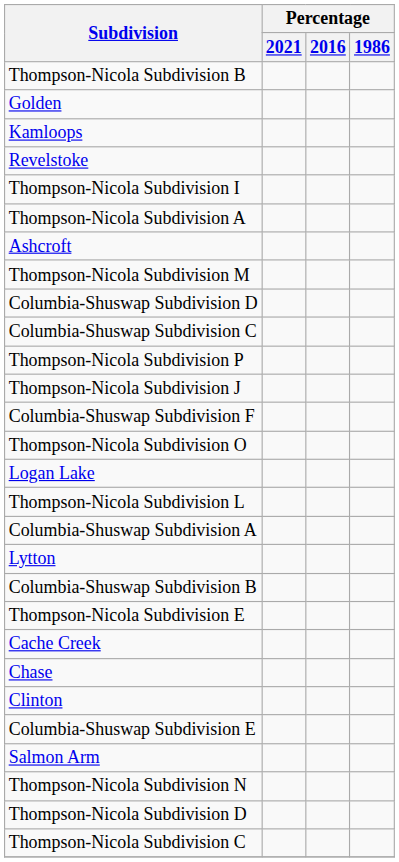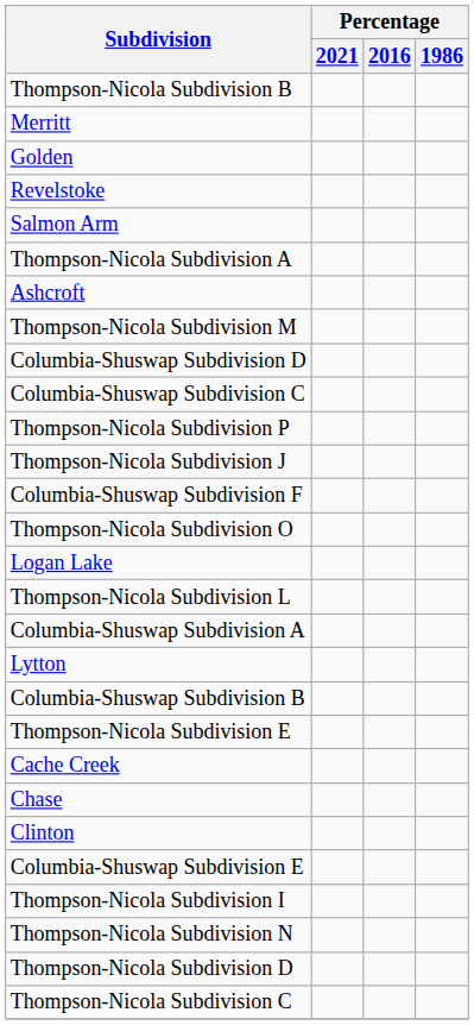 <table class="wikitable sortable">
 <tr>
 <th rowspan="2"><a href='#'>Subdivision</a></th>
 <th colspan="3">Percentage</th>
 </tr>
 <tr>
 <th><a href='#'>2021</a></th>
 <th><a href='#'>2016</a></th>
 <th><a href='#'>1986</a></th>
 </tr>
 <tr>
 <td>Thompson-Nicola Subdivision B</td>
 <td></td>
 <td></td>
 <td></td>
 </tr>
 <tr>
-<td><a href='#'>Golden</a></td>
+<td><a href='#'>Merritt</a></td>
 <td></td>
 <td></td>
 <td></td>
 </tr>
 <tr>
-<td><a href='#'>Kamloops</a></td>
+<td><a href='#'>Golden</a></td>
 <td></td>
 <td></td>
 <td></td>
 </tr>
 <tr>
 <td><a href='#'>Revelstoke</a></td>
 <td></td>
 <td></td>
 <td></td>
 </tr>
 <tr>
-<td>Thompson-Nicola Subdivision I</td>
+<td><a href='#'>Salmon Arm</a></td>
 <td></td>
 <td></td>
 <td></td>
 </tr>
 <tr>
 <td>Thompson-Nicola Subdivision A</td>
 <td></td>
 <td></td>
 <td></td>
 </tr>
 <tr>
 <td><a href='#'>Ashcroft</a></td>
 <td></td>
 <td></td>
 <td></td>
 </tr>
 <tr>
 <td>Thompson-Nicola Subdivision M</td>
 <td></td>
 <td></td>
 <td></td>
 </tr>
 <tr>
 <td>Columbia-Shuswap Subdivision D</td>
 <td></td>
 <td></td>
 <td></td>
 </tr>
 <tr>
 <td>Columbia-Shuswap Subdivision C</td>
 <td></td>
 <td></td>
 <td></td>
 </tr>
 <tr>
 <td>Thompson-Nicola Subdivision P</td>
 <td></td>
 <td></td>
 <td></td>
 </tr>
 <tr>
 <td>Thompson-Nicola Subdivision J</td>
 <td></td>
 <td></td>
 <td></td>
 </tr>
 <tr>
 <td>Columbia-Shuswap Subdivision F</td>
 <td></td>
 <td></td>
 <td></td>
 </tr>
 <tr>
 <td>Thompson-Nicola Subdivision O</td>
 <td></td>
 <td></td>
 <td></td>
 </tr>
 <tr>
 <td><a href='#'>Logan Lake</a></td>
 <td></td>
 <td></td>
 <td></td>
 </tr>
 <tr>
 <td>Thompson-Nicola Subdivision L</td>
 <td></td>
 <td></td>
 <td></td>
 </tr>
 <tr>
 <td>Columbia-Shuswap Subdivision A</td>
 <td></td>
 <td></td>
 <td></td>
 </tr>
 <tr>
 <td><a href='#'>Lytton</a></td>
 <td></td>
 <td></td>
 <td></td>
 </tr>
 <tr>
 <td>Columbia-Shuswap Subdivision B</td>
 <td></td>
 <td></td>
 <td></td>
 </tr>
 <tr>
 <td>Thompson-Nicola Subdivision E</td>
 <td></td>
 <td></td>
 <td></td>
 </tr>
 <tr>
 <td><a href='#'>Cache Creek</a></td>
 <td></td>
 <td></td>
 <td></td>
 </tr>
 <tr>
 <td><a href='#'>Chase</a></td>
 <td></td>
 <td></td>
 <td></td>
 </tr>
 <tr>
 <td><a href='#'>Clinton</a></td>
 <td></td>
 <td></td>
 <td></td>
 </tr>
 <tr>
 <td>Columbia-Shuswap Subdivision E</td>
 <td></td>
 <td></td>
 <td></td>
 </tr>
 <tr>
-<td><a href='#'>Salmon Arm</a></td>
+<td>Thompson-Nicola Subdivision I</td>
 <td></td>
 <td></td>
 <td></td>
 </tr>
 <tr>
 <td>Thompson-Nicola Subdivision N</td>
 <td></td>
 <td></td>
 <td></td>
 </tr>
 <tr>
 <td>Thompson-Nicola Subdivision D</td>
 <td></td>
 <td></td>
 <td></td>
 </tr>
 <tr>
 <td>Thompson-Nicola Subdivision C</td>
 <td></td>
 <td></td>
 <td></td>
 </tr>
 <tr>
 </tr>
 </table>
